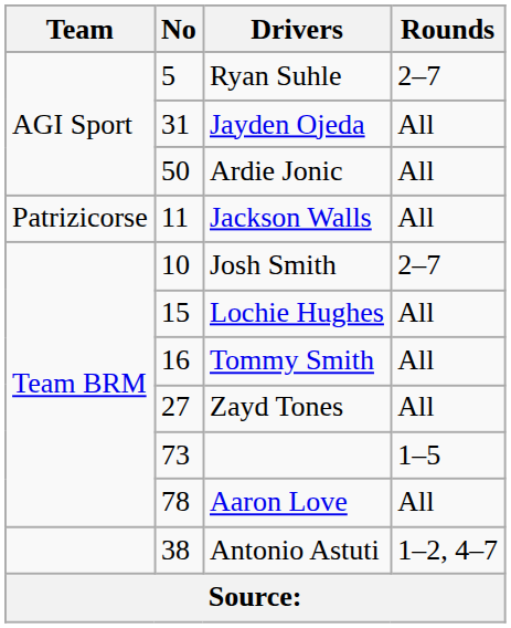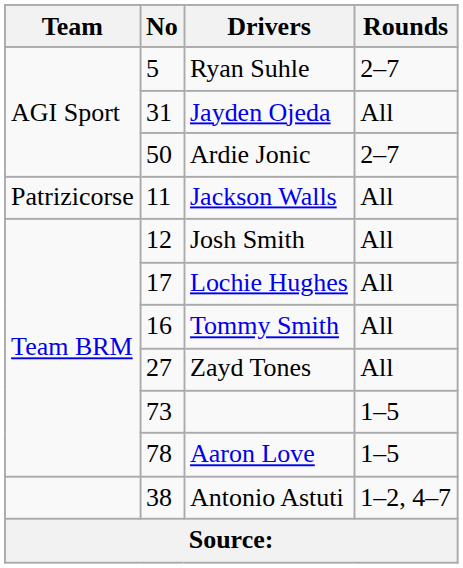 <table class="wikitable" style="font-size: 85%;">
 <tr>
 <th>Team</th>
 <th>No</th>
 <th>Drivers</th>
 <th>Rounds</th>
 </tr>
 <tr>
 <td rowspan="3">AGI Sport</td>
 <td>5</td>
 <td> Ryan Suhle</td>
 <td>2–7</td>
 </tr>
 <tr>
 <td>31</td>
 <td> <a href='#'>Jayden Ojeda</a></td>
 <td>All</td>
 </tr>
 <tr>
 <td>50</td>
 <td> Ardie Jonic</td>
-<td>All</td>
+<td>2–7</td>
 </tr>
 <tr>
 <td>Patrizicorse</td>
 <td>11</td>
 <td> <a href='#'>Jackson Walls</a></td>
 <td>All</td>
 </tr>
 <tr>
 <td rowspan="6"><a href='#'>Team BRM</a></td>
-<td>10</td>
+<td>12</td>
 <td> Josh Smith</td>
-<td>2–7</td>
+<td>All</td>
 </tr>
 <tr>
-<td>15</td>
+<td>17</td>
 <td> <a href='#'>Lochie Hughes</a></td>
 <td>All</td>
 </tr>
 <tr>
 <td>16</td>
 <td> <a href='#'>Tommy Smith</a></td>
 <td>All</td>
 </tr>
 <tr>
 <td>27</td>
 <td> Zayd Tones</td>
 <td>All</td>
 </tr>
 <tr>
 <td>73</td>
 <td></td>
 <td>1–5</td>
 </tr>
 <tr>
 <td>78</td>
 <td> <a href='#'>Aaron Love</a></td>
-<td>All</td>
+<td>1–5</td>
 </tr>
 <tr>
 <td></td>
 <td>38</td>
 <td> Antonio Astuti</td>
 <td>1–2, 4–7</td>
 </tr>
 <tr>
 <th colspan=4>Source:</th>
 </tr>
 </table>
